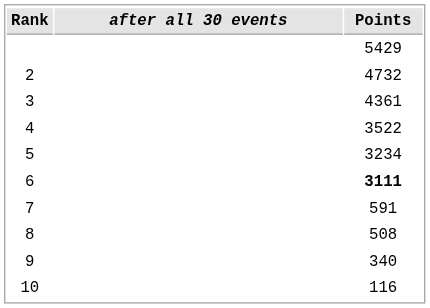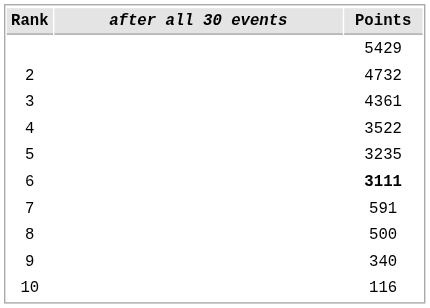 <table cellspacing="1" cellpadding="3" style="border:1px solid #AAAAAA;font-size:86%">
 <tr style="background-color: #E4E4E4;">
 </tr>
 <tr style="background-color: #E4E4E4;">
 <th style="border-bottom:1px solid #AAAAAA; width: 10px;">Rank</th>
 <th style="border-bottom:1px solid #AAAAAA; width: 200px;"><em>after all 30 events</em></th>
 <th style="border-bottom:1px solid #AAAAAA; width: 50px;">Points</th>
 </tr>
 <tr>
 <td align=center></td>
 <td><strong></strong></td>
 <td align=center>5429</td>
 </tr>
 <tr>
 <td align=center>2</td>
 <td></td>
 <td align=center>4732</td>
 </tr>
 <tr>
 <td align=center>3</td>
 <td></td>
 <td align=center>4361</td>
 </tr>
 <tr>
 <td align=center>4</td>
 <td></td>
 <td align=center>3522</td>
 </tr>
 <tr>
 <td align=center>5</td>
 <td></td>
-<td align=center>3234</td>
+<td align=center>3235</td>
 </tr>
 <tr>
 <td align=center>6</td>
 <td></td>
 <td align=center><strong>3111</strong></td>
 </tr>
 <tr>
 <td align=center>7</td>
 <td></td>
 <td align=center>591</td>
 </tr>
 <tr>
 <td align=center>8</td>
 <td>  </td>
-<td align=center>508</td>
+<td align=center>500</td>
 </tr>
 <tr>
 <td align=center>9</td>
 <td></td>
 <td align=center>340</td>
 </tr>
 <tr>
 <td align=center>10</td>
 <td></td>
 <td align=center>116</td>
 </tr>
 </table>
